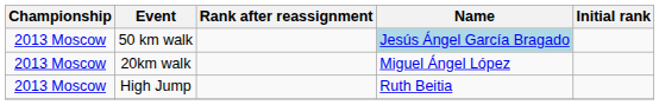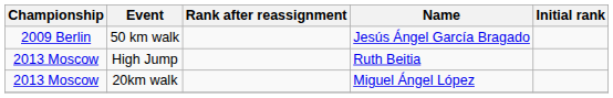 <table class="wikitable" style="text-align:center">
 <tr>
 <th>Championship</th>
 <th>Event</th>
 <th>Rank after reassignment</th>
 <th>Name</th>
 <th>Initial rank</th>
 </tr>
 <tr>
-<td><a href='#'>2013 Moscow</a></td>
+<td><a href='#'>2009 Berlin</a></td>
 <td>50 km walk</td>
 <td></td>
-<td align=left style="background: lightblue;"><a href='#'>Jesús Ángel García Bragado</a></td>
+<td align=left><a href='#'>Jesús Ángel García Bragado</a></td>
+<td></td>
+</tr>
+<tr>
+<td><a href='#'>2013 Moscow</a></td>
+<td>High Jump</td>
+<td></td>
+<td align=left><a href='#'>Ruth Beitia</a></td>
 <td></td>
 </tr>
 <tr>
 <td><a href='#'>2013 Moscow</a></td>
 <td>20km walk</td>
 <td></td>
 <td align=left><a href='#'>Miguel Ángel López</a></td>
 <td></td>
 </tr>
 <tr>
-<td><a href='#'>2013 Moscow</a></td>
-<td>High Jump</td>
-<td></td>
-<td align=left><a href='#'>Ruth Beitia</a></td>
-<td></td>
-</tr>
-<tr>
 </tr>
 </table>
